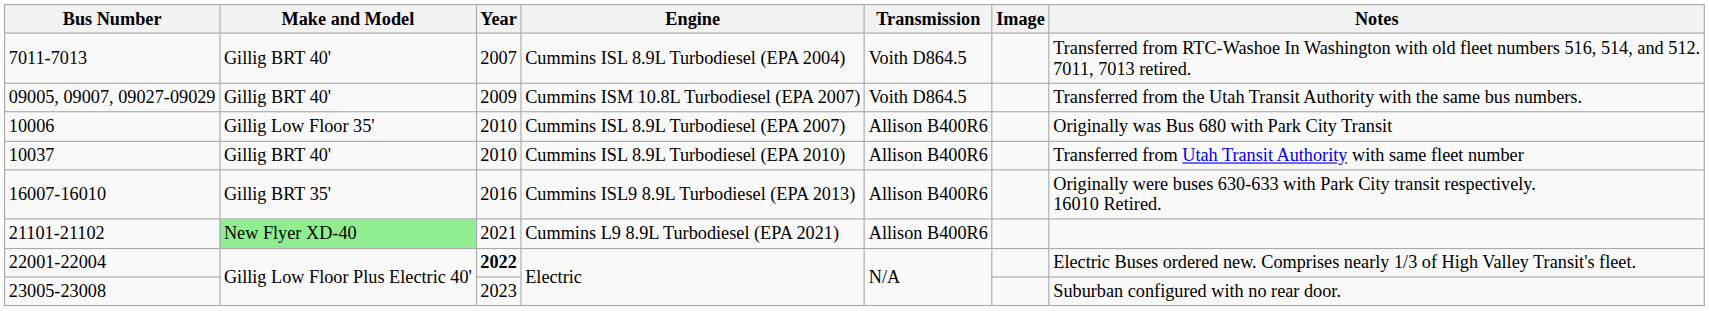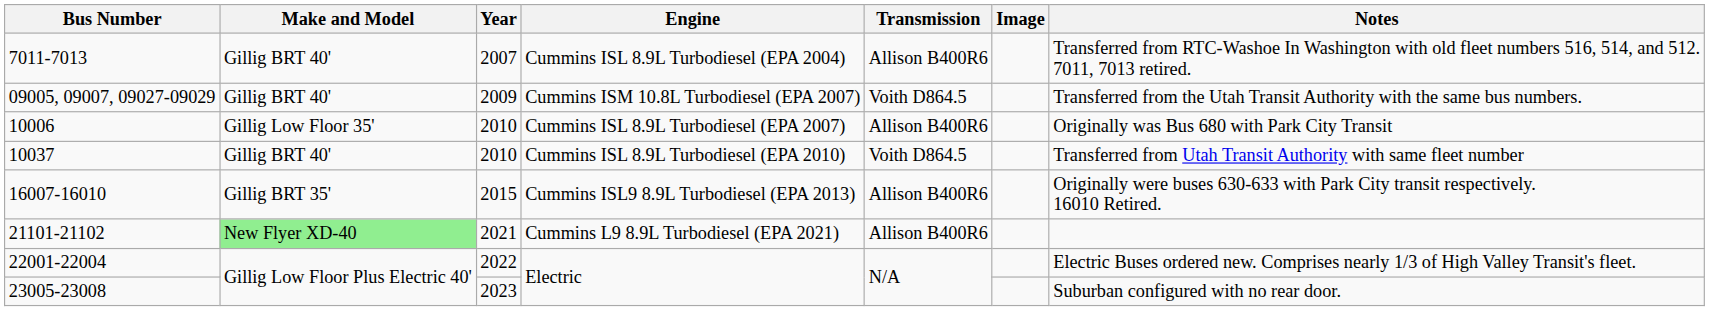 <table class="wikitable">
 <tr>
 <th>Bus Number</th>
 <th>Make and Model</th>
 <th>Year</th>
 <th>Engine</th>
 <th>Transmission</th>
 <th>Image</th>
 <th>Notes</th>
 </tr>
 <tr>
 <td>7011-7013</td>
 <td>Gillig BRT 40'</td>
 <td>2007</td>
 <td>Cummins ISL 8.9L Turbodiesel (EPA 2004)</td>
-<td>Voith D864.5</td>
+<td>Allison B400R6</td>
 <td></td>
 <td>Transferred from RTC-Washoe In Washington with old fleet numbers 516, 514, and 512.<br>7011, 7013 retired.</td>
 </tr>
 <tr>
 <td>09005, 09007, 09027-09029</td>
 <td>Gillig BRT 40'</td>
 <td>2009</td>
 <td>Cummins ISM 10.8L Turbodiesel (EPA 2007)</td>
 <td>Voith D864.5</td>
 <td></td>
 <td>Transferred from the Utah Transit Authority with the same bus numbers.</td>
 </tr>
 <tr>
 <td>10006</td>
 <td>Gillig Low Floor 35'</td>
 <td>2010</td>
 <td>Cummins ISL 8.9L Turbodiesel (EPA 2007)</td>
 <td>Allison B400R6</td>
 <td></td>
 <td>Originally was Bus 680 with Park City Transit</td>
 </tr>
 <tr>
 <td>10037</td>
 <td>Gillig BRT 40'</td>
 <td>2010</td>
 <td>Cummins ISL 8.9L Turbodiesel (EPA 2010)</td>
-<td>Allison B400R6</td>
+<td>Voith D864.5</td>
 <td></td>
 <td>Transferred from <a href='#'>Utah Transit Authority</a> with same fleet number</td>
 </tr>
 <tr>
 <td>16007-16010</td>
 <td>Gillig BRT 35'</td>
-<td>2016</td>
+<td>2015</td>
 <td>Cummins ISL9 8.9L Turbodiesel (EPA 2013)</td>
 <td>Allison B400R6</td>
 <td></td>
 <td>Originally were buses 630-633 with Park City transit respectively.<br>16010 Retired.</td>
 </tr>
 <tr>
 <td>21101-21102</td>
 <td style="background: lightgreen;">New Flyer XD-40</td>
 <td>2021</td>
 <td>Cummins L9 8.9L Turbodiesel (EPA 2021)</td>
 <td>Allison B400R6</td>
 <td></td>
 <td></td>
 </tr>
 <tr>
 <td>22001-22004</td>
 <td rowspan="2">Gillig Low Floor Plus Electric 40'</td>
-<td><strong>2022</strong></td>
+<td>2022</td>
 <td rowspan="2">Electric</td>
 <td rowspan="2">N/A</td>
 <td></td>
 <td>Electric Buses ordered new. Comprises nearly 1/3 of High Valley Transit's fleet.</td>
 </tr>
 <tr>
 <td>23005-23008</td>
 <td>2023</td>
 <td></td>
 <td>Suburban configured with no rear door.</td>
 </tr>
 </table>
